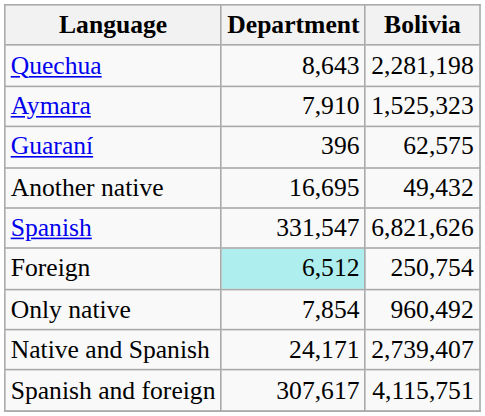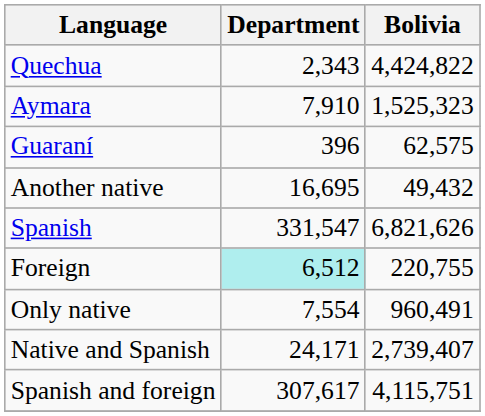 <table class="wikitable">
 <tr>
 <th>Language</th>
 <th>Department</th>
 <th>Bolivia</th>
 </tr>
 <tr>
 <td><a href='#'>Quechua</a></td>
-<td align="right">8,643</td>
-<td align="right">2,281,198</td>
+<td align="right">2,343</td>
+<td align="right">4,424,822</td>
 </tr>
 <tr>
 <td><a href='#'>Aymara</a></td>
 <td align="right">7,910</td>
 <td align="right">1,525,323</td>
 </tr>
 <tr>
 <td><a href='#'>Guaraní</a></td>
 <td align="right">396</td>
 <td align="right">62,575</td>
 </tr>
 <tr>
 <td>Another native</td>
 <td align="right">16,695</td>
 <td align="right">49,432</td>
 </tr>
 <tr>
 <td><a href='#'>Spanish</a></td>
 <td align="right">331,547</td>
 <td align="right">6,821,626</td>
 </tr>
 <tr>
 <td>Foreign</td>
 <td align="right" style="background: paleturquoise;">6,512</td>
-<td align="right">250,754</td>
+<td align="right">220,755</td>
 </tr>
 <tr>
 <td>Only native</td>
-<td align="right">7,854</td>
-<td align="right">960,492</td>
+<td align="right">7,554</td>
+<td align="right">960,491</td>
 </tr>
 <tr>
 <td>Native and Spanish</td>
 <td align="right">24,171</td>
 <td align="right">2,739,407</td>
 </tr>
 <tr>
 <td>Spanish and foreign</td>
 <td align="right">307,617</td>
 <td align="right">4,115,751</td>
 </tr>
 <tr>
 </tr>
 </table>
